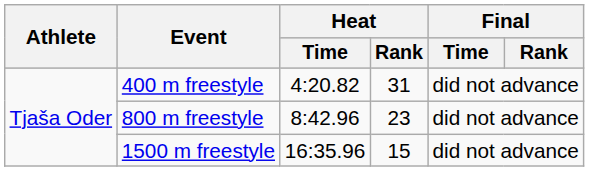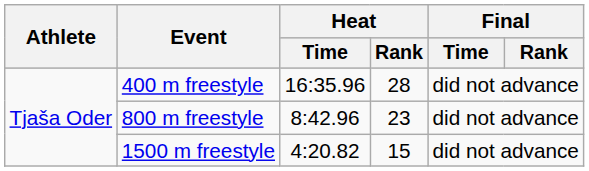 <table class=wikitable style="font-size:90%">
 <tr>
 <th rowspan="2">Athlete</th>
 <th rowspan="2">Event</th>
 <th colspan="2">Heat</th>
 <th colspan="2">Final</th>
 </tr>
 <tr style="font-size:95%">
 <th>Time</th>
 <th>Rank</th>
 <th>Time</th>
 <th>Rank</th>
 </tr>
 <tr align=center>
 <td align=left rowspan=3><a href='#'>Tjaša Oder</a></td>
 <td align=left><a href='#'>400 m freestyle</a></td>
-<td>4:20.82</td>
-<td>31</td>
+<td>16:35.96</td>
+<td>28</td>
 <td colspan=2>did not advance</td>
 </tr>
 <tr align=center>
 <td align=left><a href='#'>800 m freestyle</a></td>
 <td>8:42.96</td>
 <td>23</td>
 <td colspan=2>did not advance</td>
 </tr>
 <tr align=center>
 <td align=left><a href='#'>1500 m freestyle</a></td>
-<td>16:35.96</td>
+<td>4:20.82</td>
 <td>15</td>
 <td colspan=2>did not advance</td>
 </tr>
 </table>
